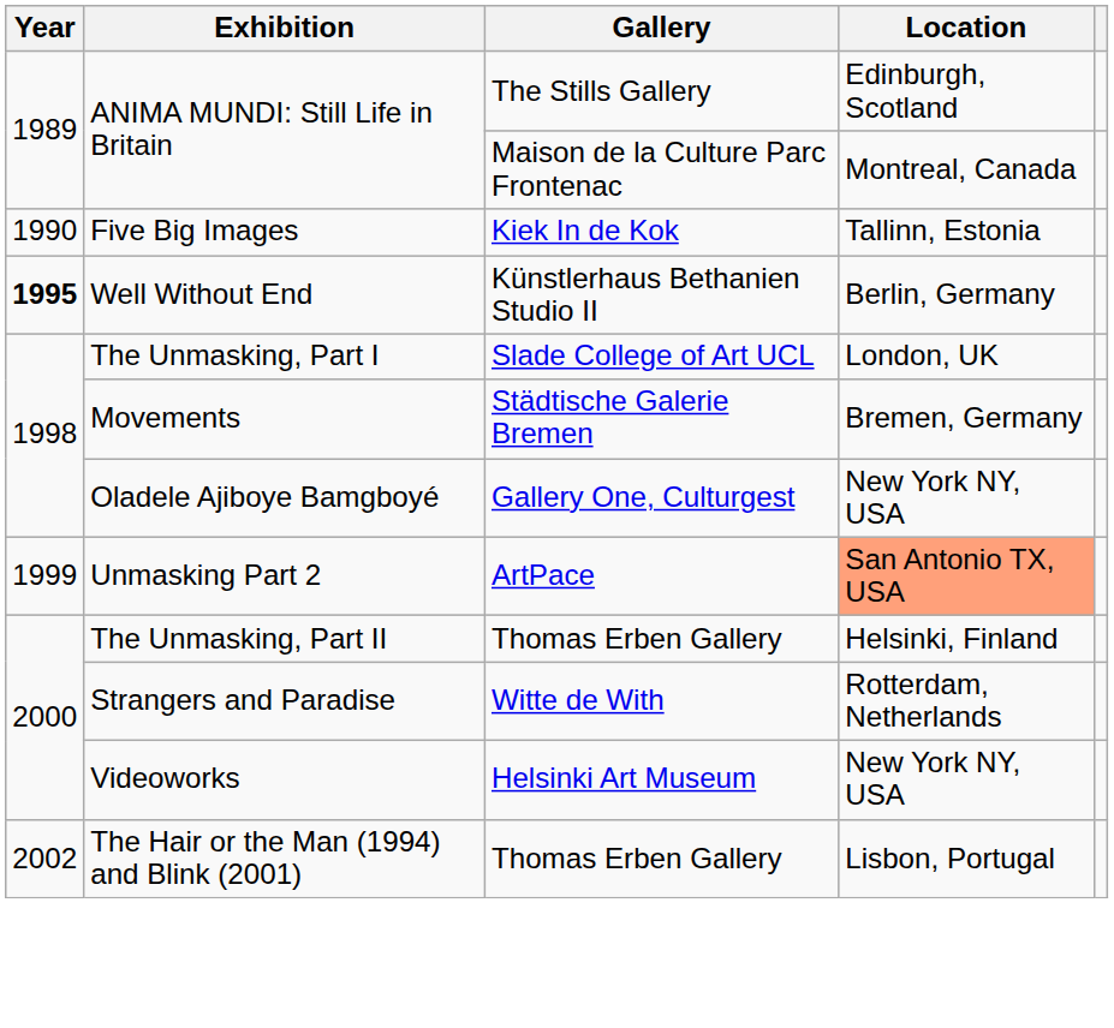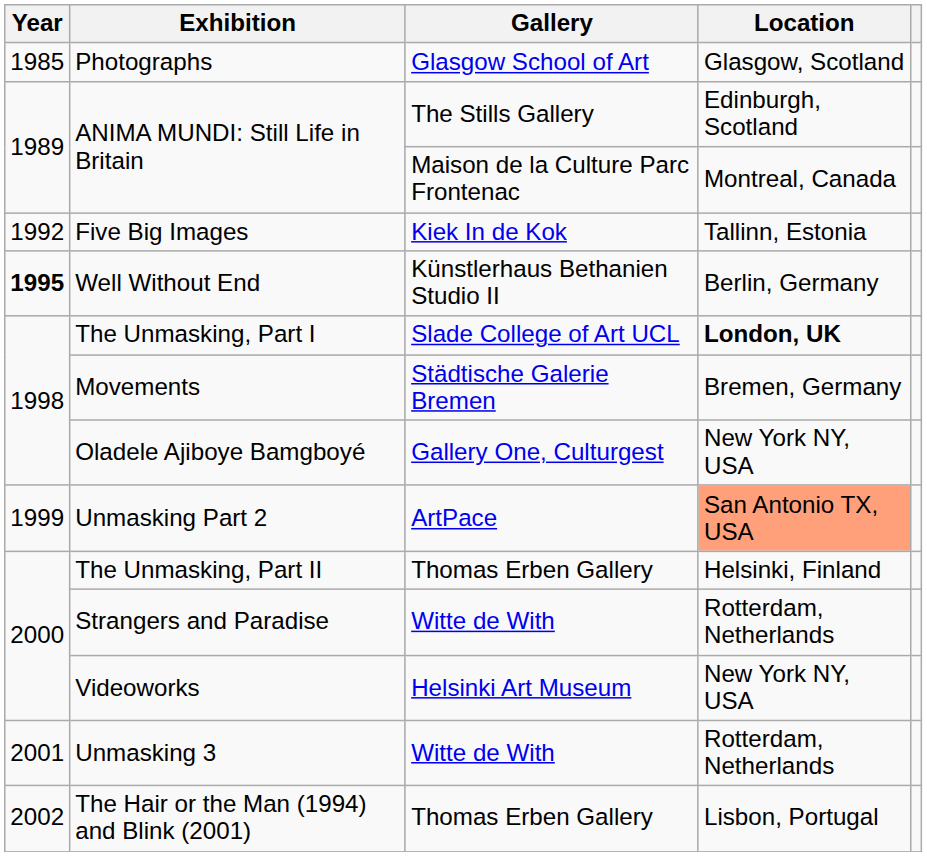 <table class="wikitable mw-collapsible">
 <tr>
 <th scope="col" width=>Year</th>
 <th scope="col" width=>Exhibition</th>
 <th scope="col">Gallery</th>
 <th scope="col" width=>Location</th>
 <th scope="col"></th>
+</tr>
+<tr>
+<td>1985</td>
+<td>Photographs</td>
+<td><a href='#'>Glasgow School of Art</a></td>
+<td>Glasgow, Scotland</td>
+<td align=center></td>
 </tr>
 <tr>
 <td rowspan="2">1989</td>
 <td rowspan="2">ANIMA MUNDI: Still Life in Britain</td>
 <td>The Stills Gallery</td>
 <td>Edinburgh, Scotland</td>
 <td align=center></td>
 </tr>
 <tr>
 <td>Maison de la Culture Parc Frontenac</td>
 <td>Montreal, Canada</td>
 <td align=center></td>
 </tr>
 <tr>
-<td>1990</td>
+<td>1992</td>
 <td>Five Big Images</td>
 <td><a href='#'>Kiek In de Kok</a></td>
 <td>Tallinn, Estonia</td>
 <td align=center></td>
 </tr>
 <tr>
 <td><strong>1995</strong></td>
 <td>Well Without End</td>
 <td>Künstlerhaus Bethanien Studio II</td>
 <td>Berlin, Germany</td>
 <td align=center></td>
 </tr>
 <tr>
 <td rowspan="3">1998</td>
 <td>The Unmasking, Part I</td>
 <td><a href='#'>Slade College of Art UCL</a></td>
-<td>London, UK</td>
+<td><strong>London, UK</strong></td>
 <td align=center></td>
 </tr>
 <tr>
 <td>Movements</td>
 <td><a href='#'>Städtische Galerie Bremen</a></td>
 <td>Bremen, Germany</td>
 <td align=center></td>
 </tr>
 <tr>
 <td>Oladele Ajiboye Bamgboyé</td>
 <td><a href='#'>Gallery One, Culturgest</a></td>
 <td>New York NY, USA</td>
 <td align=center></td>
 </tr>
 <tr>
 <td>1999</td>
 <td>Unmasking Part 2</td>
 <td><a href='#'>ArtPace</a></td>
 <td style="background: lightsalmon;">San Antonio TX, USA</td>
 <td align=center></td>
 </tr>
 <tr>
 <td rowspan="3">2000</td>
 <td>The Unmasking, Part II</td>
 <td>Thomas Erben Gallery</td>
 <td>Helsinki, Finland</td>
 <td align=center></td>
 </tr>
 <tr>
 <td>Strangers and Paradise</td>
 <td><a href='#'>Witte de With</a></td>
 <td>Rotterdam, Netherlands</td>
 <td align=center></td>
 </tr>
 <tr>
 <td>Videoworks</td>
 <td><a href='#'>Helsinki Art Museum</a></td>
 <td>New York NY, USA</td>
 <td align=center></td>
 </tr>
 <tr>
+<td>2001</td>
+<td>Unmasking 3</td>
+<td><a href='#'>Witte de With</a></td>
+<td>Rotterdam, Netherlands</td>
+<td align=center></td>
+</tr>
+<tr>
 <td>2002</td>
 <td>The Hair or the Man (1994) and Blink (2001)</td>
 <td>Thomas Erben Gallery</td>
 <td>Lisbon, Portugal</td>
 <td align=center></td>
 </tr>
 </table>
